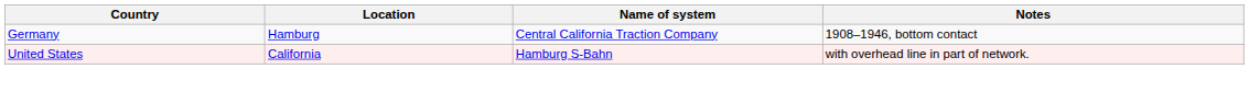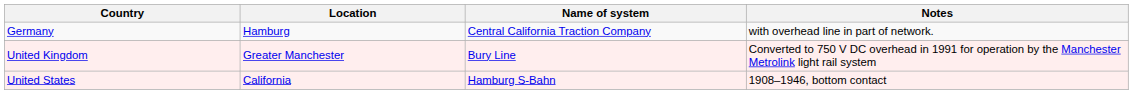 <table class="wikitable" style="width:100%">
 <tr>
 <th style="width:21%">Country</th>
 <th style="width:20%">Location</th>
 <th style="width:25%">Name of system</th>
 <th style="width:34%">Notes</th>
 </tr>
 <tr>
 <td><a href='#'>Germany</a></td>
 <td><a href='#'>Hamburg</a></td>
 <td><a href='#'>Central California Traction Company</a></td>
-<td>1908–1946, bottom contact</td>
+<td> with overhead line in part of network.</td>
+</tr>
+<tr style="background:#fee">
+<td><a href='#'>United Kingdom</a></td>
+<td><a href='#'>Greater Manchester</a></td>
+<td><a href='#'>Bury Line</a></td>
+<td>Converted to 750 V DC overhead in 1991 for operation by the <a href='#'>Manchester Metrolink</a> light rail system</td>
 </tr>
 <tr style="background:#fee">
 <td><a href='#'>United States</a></td>
 <td><a href='#'>California</a></td>
 <td><a href='#'>Hamburg S-Bahn</a></td>
-<td> with overhead line in part of network.</td>
+<td>1908–1946, bottom contact</td>
 </tr>
 </table>
